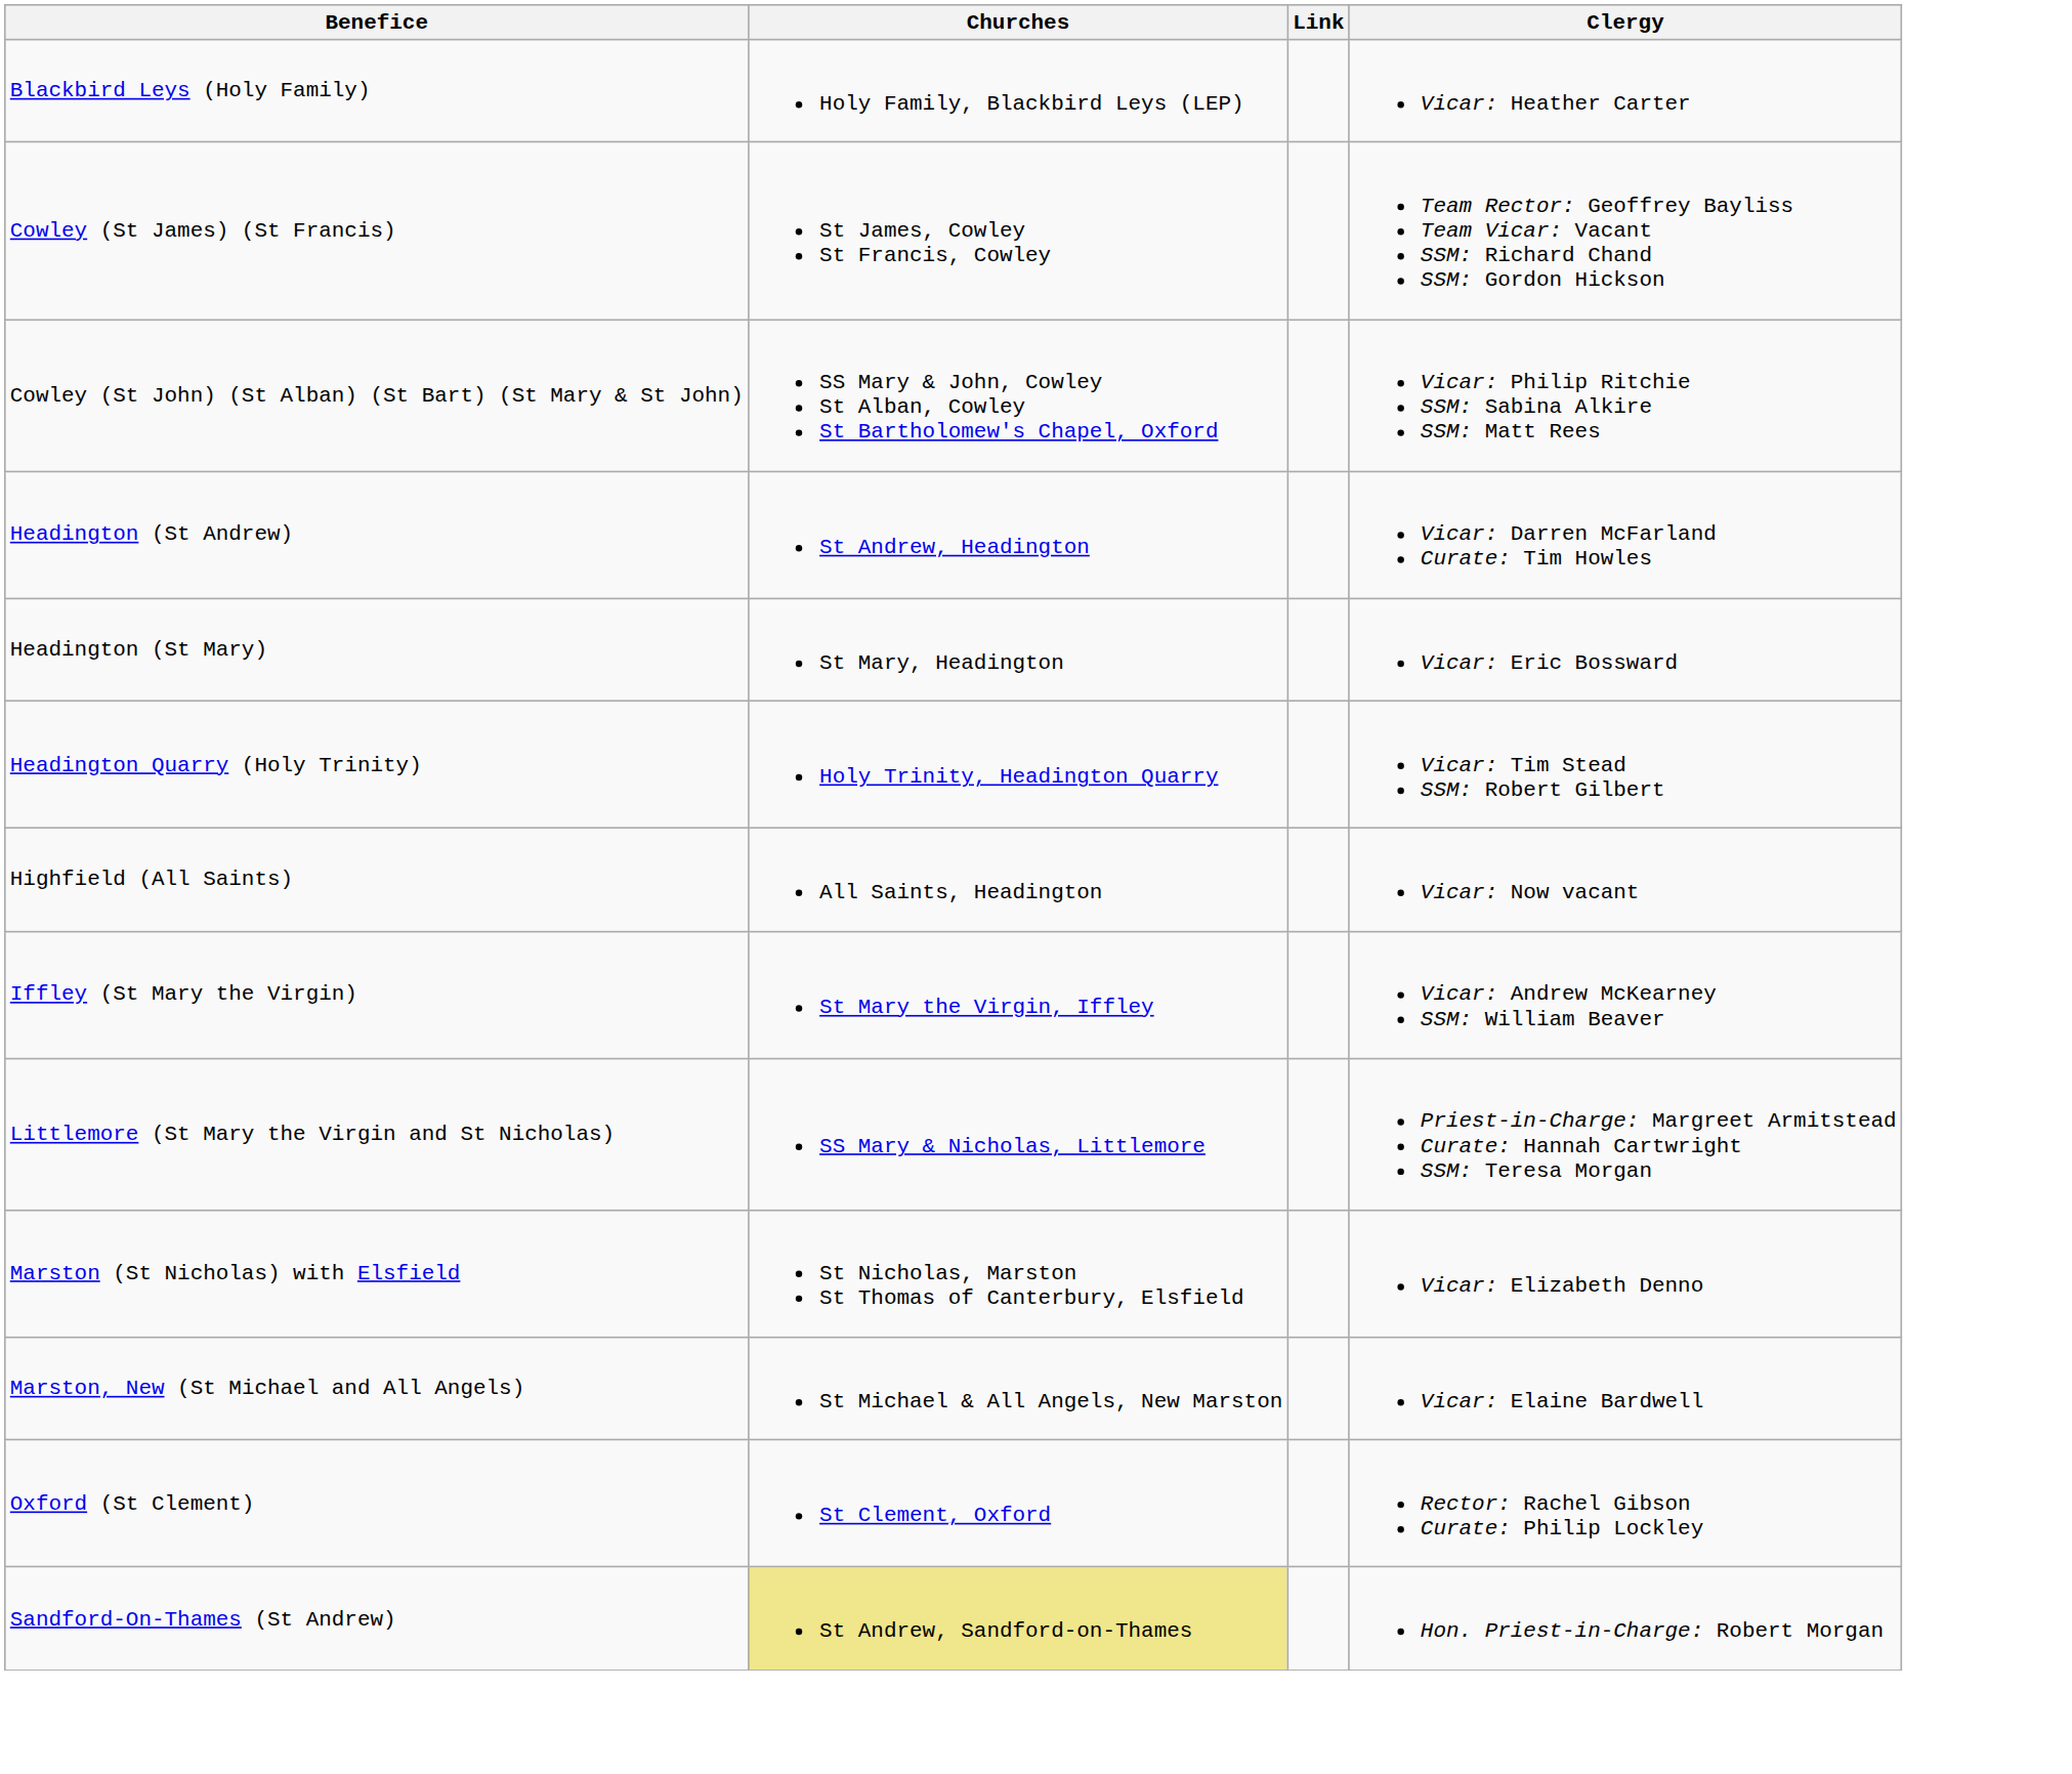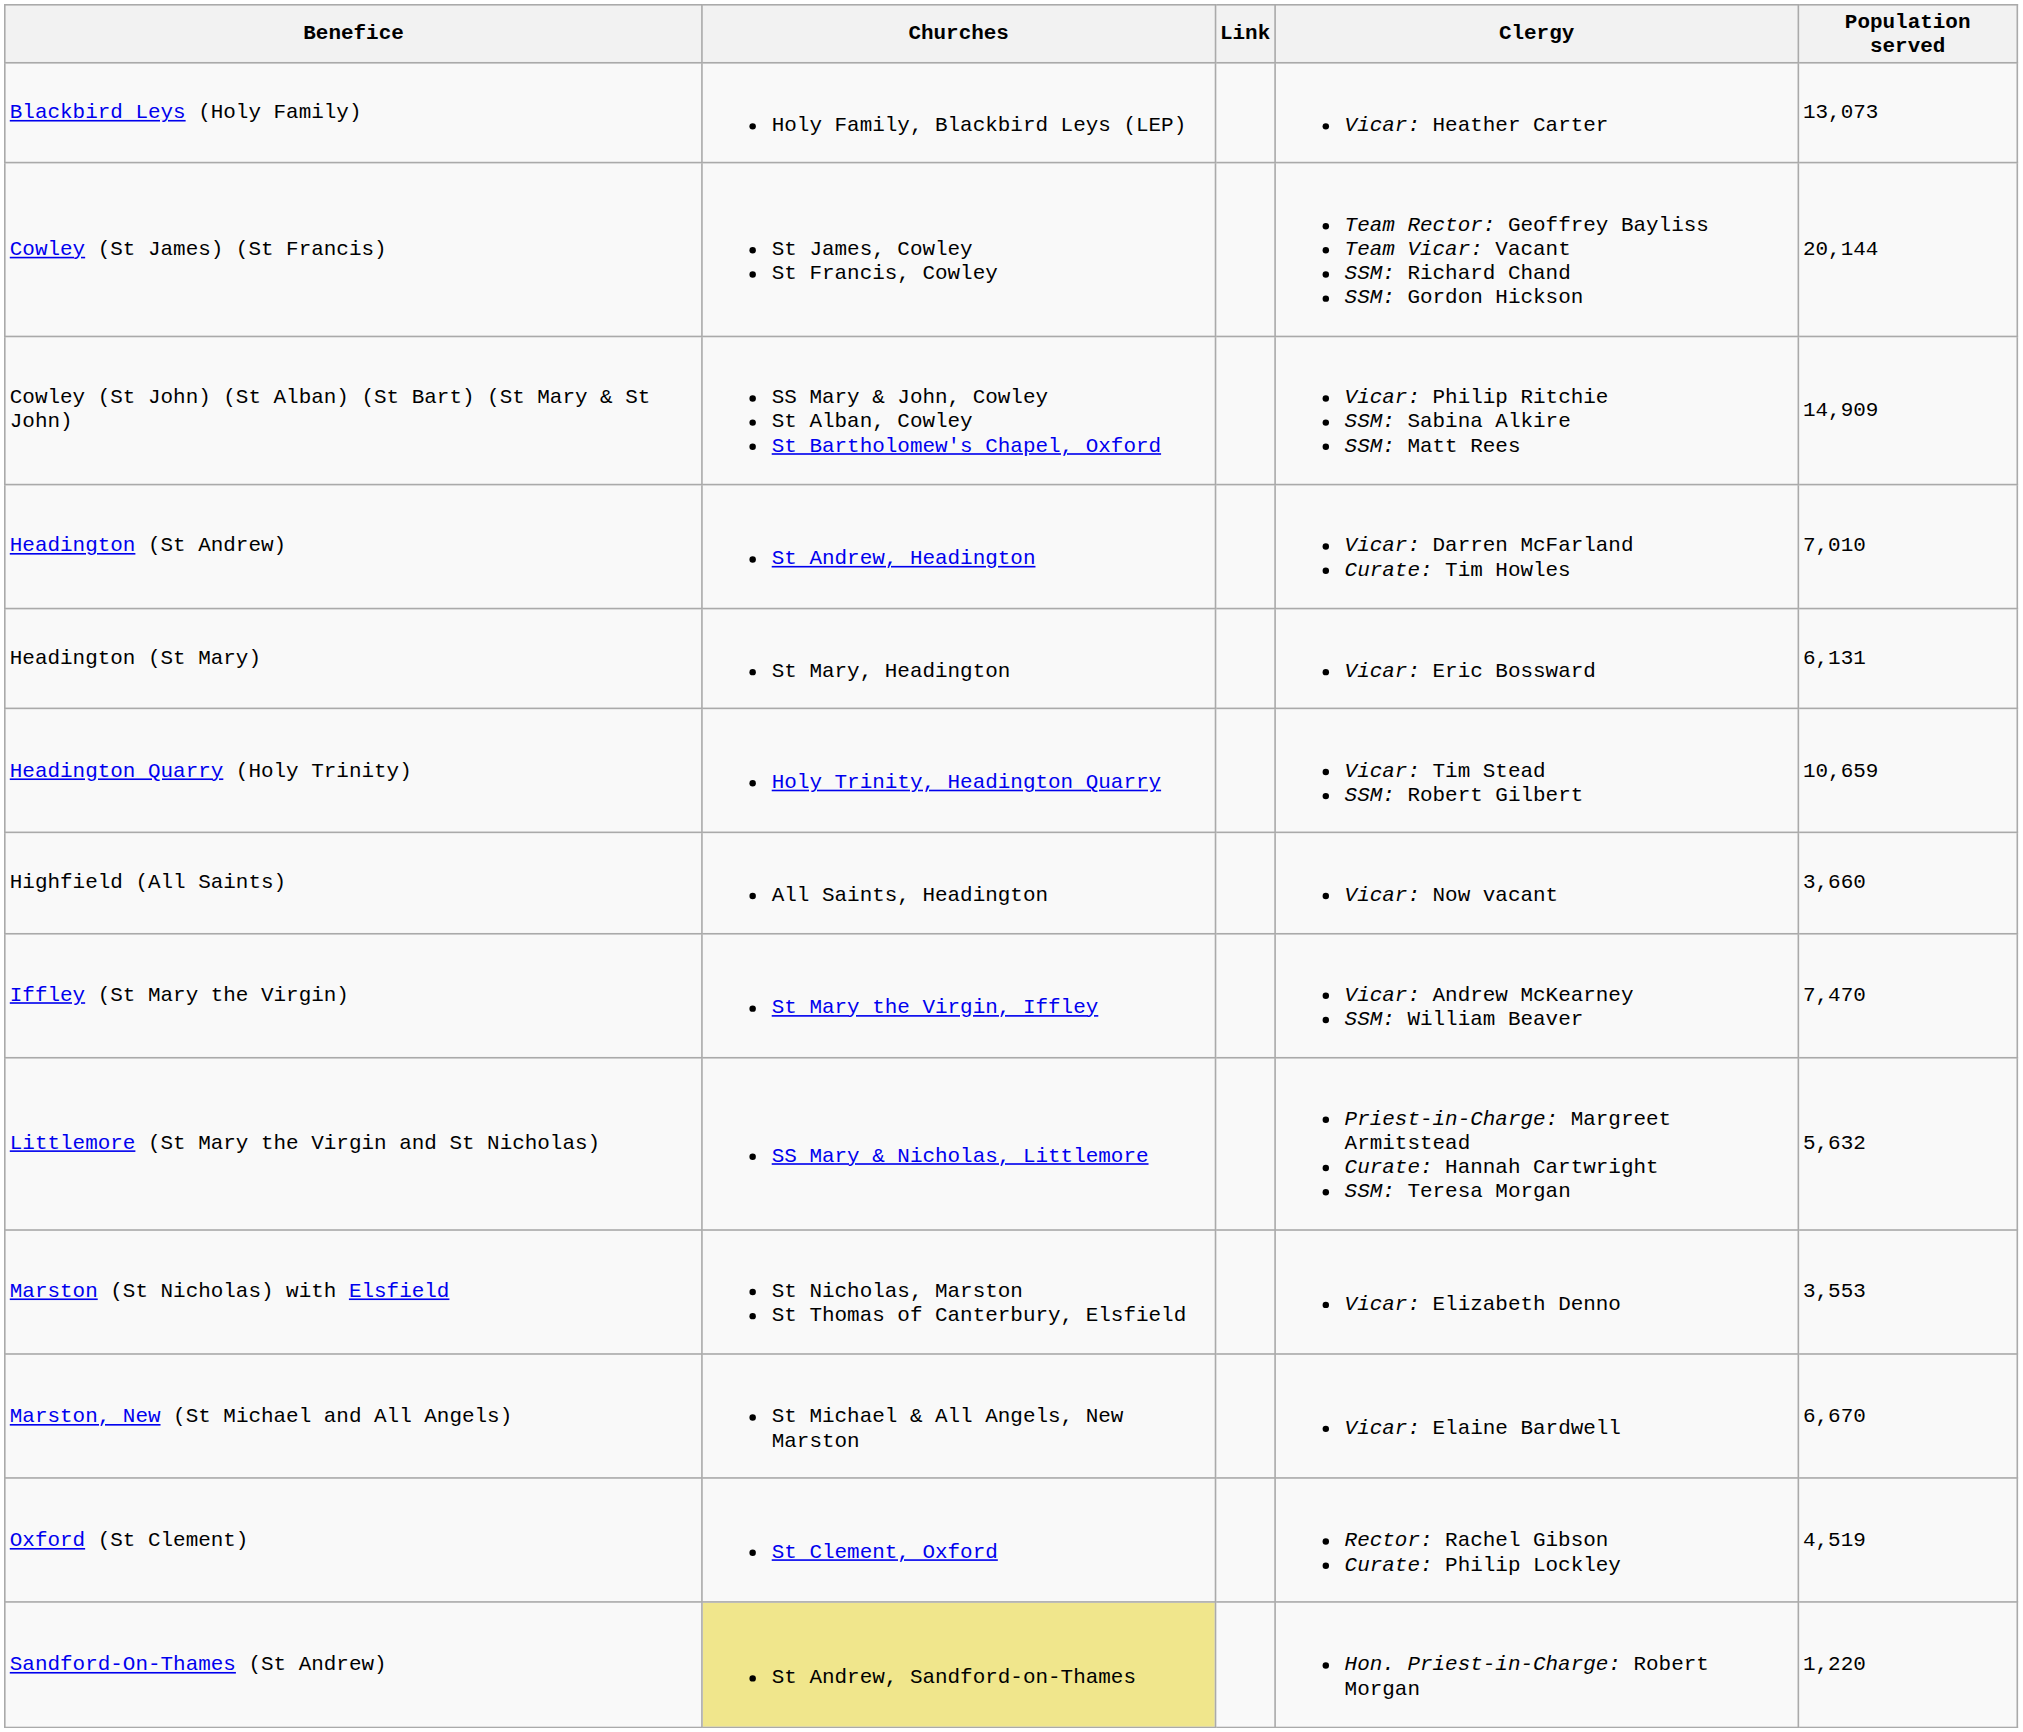 <table class="wikitable">
 <tr>
 <th>Benefice</th>
 <th>Churches</th>
 <th>Link</th>
 <th>Clergy</th>
+<th>Population served</th>
 </tr>
 <tr>
 <td><a href='#'>Blackbird Leys</a> (Holy Family)</td>
 <td><br><ul><li>Holy Family, Blackbird Leys (LEP)</li></ul></td>
 <td></td>
 <td><br><ul><li><em>Vicar:</em> Heather Carter</li></ul></td>
+<td>13,073</td>
 </tr>
 <tr>
 <td><a href='#'>Cowley</a> (St James) (St Francis)</td>
 <td><br><ul><li>St James, Cowley</li><li>St Francis, Cowley</li></ul></td>
 <td></td>
 <td><br><ul><li><em>Team Rector:</em> Geoffrey Bayliss</li><li><em>Team Vicar:</em> Vacant</li><li><em>SSM:</em> Richard Chand</li><li><em>SSM:</em> Gordon Hickson</li></ul></td>
+<td>20,144</td>
 </tr>
 <tr>
 <td>Cowley (St John) (St Alban) (St Bart) (St Mary & St John)</td>
 <td><br><ul><li>SS Mary & John, Cowley</li><li>St Alban, Cowley</li><li><a href='#'>St Bartholomew's Chapel, Oxford</a></li></ul></td>
 <td></td>
 <td><br><ul><li><em>Vicar:</em> Philip Ritchie</li><li><em>SSM:</em> Sabina Alkire</li><li><em>SSM:</em> Matt Rees</li></ul></td>
+<td>14,909</td>
 </tr>
 <tr>
 <td><a href='#'>Headington</a> (St Andrew)</td>
 <td><br><ul><li><a href='#'>St Andrew, Headington</a></li></ul></td>
 <td></td>
 <td><br><ul><li><em>Vicar:</em> Darren McFarland</li><li><em>Curate:</em> Tim Howles</li></ul></td>
+<td>7,010</td>
 </tr>
 <tr>
 <td>Headington (St Mary)</td>
 <td><br><ul><li>St Mary, Headington</li></ul></td>
 <td></td>
 <td><br><ul><li><em>Vicar:</em> Eric Bossward</li></ul></td>
+<td>6,131</td>
 </tr>
 <tr>
 <td><a href='#'>Headington Quarry</a> (Holy Trinity)</td>
 <td><br><ul><li><a href='#'>Holy Trinity, Headington Quarry</a></li></ul></td>
 <td></td>
 <td><br><ul><li><em>Vicar:</em> Tim Stead</li><li><em>SSM:</em> Robert Gilbert</li></ul></td>
+<td>10,659</td>
 </tr>
 <tr>
 <td>Highfield (All Saints)</td>
 <td><br><ul><li>All Saints, Headington</li></ul></td>
 <td></td>
 <td><br><ul><li><em>Vicar:</em> Now vacant</li></ul></td>
+<td>3,660</td>
 </tr>
 <tr>
 <td><a href='#'>Iffley</a> (St Mary the Virgin)</td>
 <td><br><ul><li><a href='#'>St Mary the Virgin, Iffley</a></li></ul></td>
 <td></td>
 <td><br><ul><li><em>Vicar:</em> Andrew McKearney</li><li><em>SSM:</em> William Beaver</li></ul></td>
+<td>7,470</td>
 </tr>
 <tr>
 <td><a href='#'>Littlemore</a> (St Mary the Virgin and St Nicholas)</td>
 <td><br><ul><li><a href='#'>SS Mary & Nicholas, Littlemore</a></li></ul></td>
 <td></td>
 <td><br><ul><li><em>Priest-in-Charge:</em> Margreet Armitstead</li><li><em>Curate:</em> Hannah Cartwright</li><li><em>SSM:</em> Teresa Morgan</li></ul></td>
+<td>5,632</td>
 </tr>
 <tr>
 <td><a href='#'>Marston</a> (St Nicholas) with <a href='#'>Elsfield</a></td>
 <td><br><ul><li>St Nicholas, Marston</li><li>St Thomas of Canterbury, Elsfield</li></ul></td>
 <td></td>
 <td><br><ul><li><em>Vicar:</em> Elizabeth Denno</li></ul></td>
+<td>3,553</td>
 </tr>
 <tr>
 <td><a href='#'>Marston, New</a> (St Michael and All Angels)</td>
 <td><br><ul><li>St Michael & All Angels, New Marston</li></ul></td>
 <td></td>
 <td><br><ul><li><em>Vicar:</em> Elaine Bardwell</li></ul></td>
+<td>6,670</td>
 </tr>
 <tr>
 <td><a href='#'>Oxford</a> (St Clement)</td>
 <td><br><ul><li><a href='#'>St Clement, Oxford</a></li></ul></td>
 <td></td>
 <td><br><ul><li><em>Rector:</em> Rachel Gibson</li><li><em>Curate:</em> Philip Lockley</li></ul></td>
+<td>4,519</td>
 </tr>
 <tr>
 <td><a href='#'>Sandford-On-Thames</a> (St Andrew)</td>
 <td style="background: khaki;"><br><ul><li>St Andrew, Sandford-on-Thames</li></ul></td>
 <td></td>
 <td><br><ul><li><em>Hon. Priest-in-Charge:</em> Robert Morgan</li></ul></td>
+<td>1,220</td>
 </tr>
 </table>
